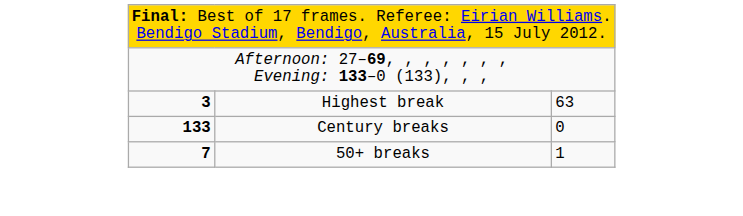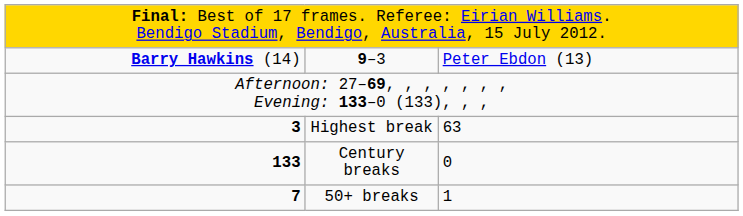 <table class="wikitable" style="font-size: 95%; margin: 1em auto 1em auto;">
 <tr>
 <td colspan="3" align="center" bgcolor="#ffd700"><strong>Final:</strong> Best of 17 frames. Referee: <a href='#'>Eirian Williams</a>.<br><a href='#'>Bendigo Stadium</a>, <a href='#'>Bendigo</a>, <a href='#'>Australia</a>, 15 July 2012.</td>
+</tr>
+<tr>
+<td width="230" align="right"><strong><a href='#'>Barry Hawkins</a></strong> (14) <br></td>
+<td width="100" align="center"><strong>9</strong>–3</td>
+<td width="230"><a href='#'>Peter Ebdon</a> (13) <br></td>
 </tr>
 <tr>
 <td colspan="3" align="center" style="font-size: 100%"><em>Afternoon:</em> 27–<strong>69</strong>, , , , , , ,  <br><em>Evening:</em> <strong>133</strong>–0 (133), , , </td>
 </tr>
 <tr>
 <td align="right"><strong>3</strong></td>
 <td align="center">Highest break</td>
 <td>63</td>
 </tr>
 <tr>
 <td align="right"><strong>133</strong></td>
 <td align="center">Century breaks</td>
 <td>0</td>
 </tr>
 <tr>
 <td align="right"><strong>7</strong></td>
 <td align="center">50+ breaks</td>
 <td>1</td>
 </tr>
 </table>
